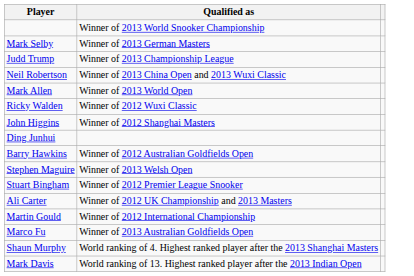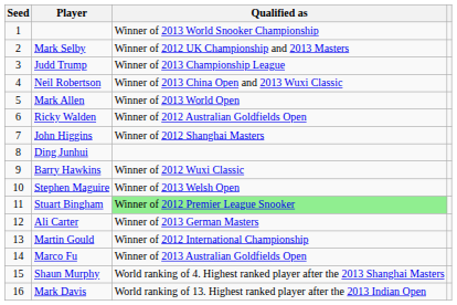 <table class="wikitable">
 <tr>
+<th>Seed</th>
 <th>Player</th>
 <th>Qualified as</th>
 <th></th>
 </tr>
 <tr>
+<td align="center">1</td>
 <td></td>
 <td>Winner of <a href='#'>2013 World Snooker Championship</a></td>
 <td align="center"></td>
 </tr>
 <tr>
+<td align="center">2</td>
 <td> <a href='#'>Mark Selby</a></td>
-<td>Winner of <a href='#'>2013 German Masters</a></td>
+<td>Winner of <a href='#'>2012 UK Championship</a> and <a href='#'>2013 Masters</a></td>
 <td align="center"></td>
 </tr>
 <tr>
+<td align="center">3</td>
 <td> <a href='#'>Judd Trump</a></td>
 <td>Winner of <a href='#'>2013 Championship League</a></td>
 <td align="center"></td>
 </tr>
 <tr>
+<td align="center">4</td>
 <td> <a href='#'>Neil Robertson</a></td>
 <td>Winner of <a href='#'>2013 China Open</a> and <a href='#'>2013 Wuxi Classic</a></td>
 <td align="center"></td>
 </tr>
 <tr>
+<td align="center">5</td>
 <td> <a href='#'>Mark Allen</a></td>
 <td>Winner of <a href='#'>2013 World Open</a></td>
 <td align="center"></td>
 </tr>
 <tr>
+<td align="center">6</td>
 <td> <a href='#'>Ricky Walden</a></td>
-<td>Winner of <a href='#'>2012 Wuxi Classic</a></td>
+<td>Winner of <a href='#'>2012 Australian Goldfields Open</a></td>
 <td align="center"></td>
 </tr>
 <tr>
+<td align="center">7</td>
 <td> <a href='#'>John Higgins</a></td>
 <td>Winner of <a href='#'>2012 Shanghai Masters</a></td>
 <td align="center"></td>
 </tr>
 <tr>
+<td align="center">8</td>
 <td> <a href='#'>Ding Junhui</a></td>
 <td></td>
 <td align="center"></td>
 </tr>
 <tr>
+<td align="center">9</td>
 <td> <a href='#'>Barry Hawkins</a></td>
-<td>Winner of <a href='#'>2012 Australian Goldfields Open</a></td>
+<td>Winner of <a href='#'>2012 Wuxi Classic</a></td>
 <td align="center"></td>
 </tr>
 <tr>
+<td align="center">10</td>
 <td> <a href='#'>Stephen Maguire</a></td>
 <td>Winner of <a href='#'>2013 Welsh Open</a></td>
 <td align="center"></td>
 </tr>
 <tr>
+<td align="center">11</td>
 <td> <a href='#'>Stuart Bingham</a></td>
-<td>Winner of <a href='#'>2012 Premier League Snooker</a></td>
+<td style="background: lightgreen;">Winner of <a href='#'>2012 Premier League Snooker</a></td>
 <td align="center"></td>
 </tr>
 <tr>
+<td align="center">12</td>
 <td> <a href='#'>Ali Carter</a></td>
-<td>Winner of <a href='#'>2012 UK Championship</a> and <a href='#'>2013 Masters</a></td>
+<td>Winner of <a href='#'>2013 German Masters</a></td>
 <td align="center"></td>
 </tr>
 <tr>
+<td align="center">13</td>
 <td> <a href='#'>Martin Gould</a></td>
 <td>Winner of <a href='#'>2012 International Championship</a></td>
 <td align="center"></td>
 </tr>
 <tr>
+<td align="center">14</td>
 <td> <a href='#'>Marco Fu</a></td>
 <td>Winner of <a href='#'>2013 Australian Goldfields Open</a></td>
 <td align="center"></td>
 </tr>
 <tr>
+<td align="center">15</td>
 <td> <a href='#'>Shaun Murphy</a></td>
 <td>World ranking of 4. Highest ranked player after the <a href='#'>2013 Shanghai Masters</a></td>
 <td align="center"></td>
 </tr>
 <tr>
+<td align="center">16</td>
 <td> <a href='#'>Mark Davis</a></td>
 <td>World ranking of 13. Highest ranked player after the <a href='#'>2013 Indian Open</a></td>
 <td align="center"></td>
 </tr>
 </table>
